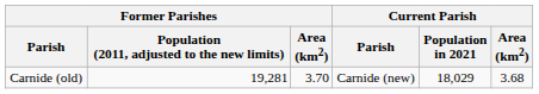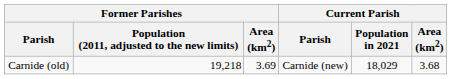 <table class="wikitable" style="text-align:center; width:100%;">
 <tr>
 <th colspan="3">Former Parishes</th>
 <th colspan="3">Current Parish</th>
 </tr>
 <tr>
 <th>Parish</th>
 <th>Population<br>(2011, adjusted to the new limits)</th>
 <th>Area<br>(km<sup>2</sup>)</th>
 <th>Parish</th>
 <th>Population<br>in 2021</th>
 <th>Area<br>(km<sup>2</sup>)</th>
 </tr>
 <tr>
 <td>Carnide (old)</td>
-<td align="right">19,281</td>
-<td align="right">3.70</td>
+<td align="right">19,218</td>
+<td align="right">3.69</td>
 <td>Carnide (new)</td>
 <td>18,029</td>
 <td>3.68</td>
 </tr>
 </table>
